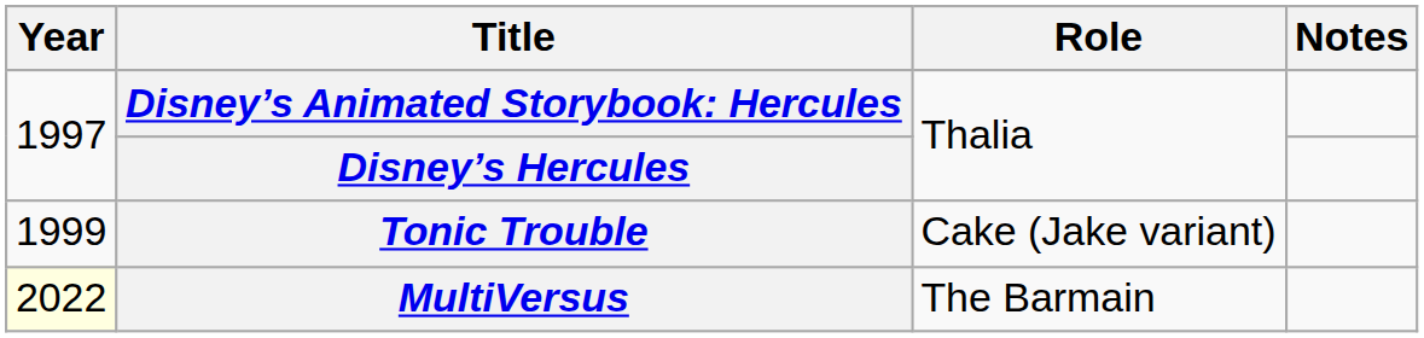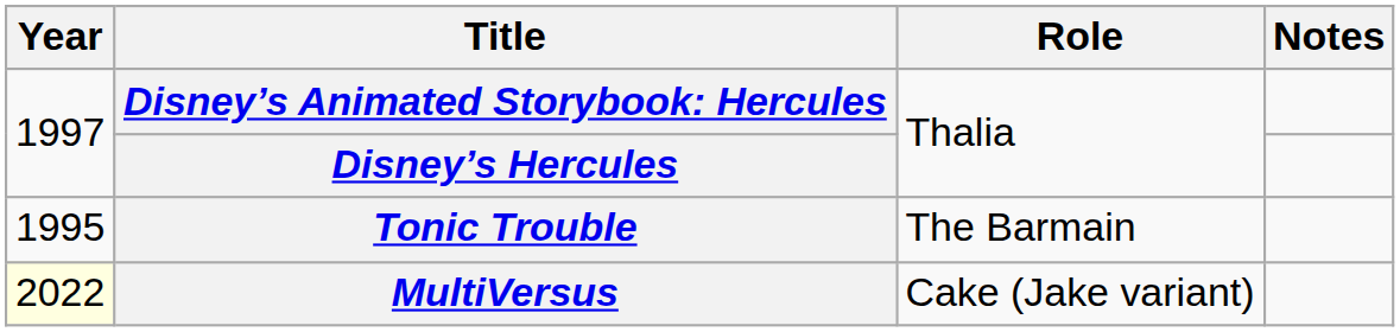 <table class="wikitable plainrowheaders sortable">
 <tr>
 <th scope="col">Year</th>
 <th scope="col">Title</th>
 <th scope="col" class="unsortable">Role</th>
 <th scope="col" class="unsortable">Notes</th>
 </tr>
 <tr>
 <td rowspan=2>1997</td>
 <th scope="row"><em><a href='#'>Disney’s Animated Storybook: Hercules</a></em></th>
 <td rowspan=2>Thalia</td>
 <td></td>
 </tr>
 <tr>
 <th scope="row"><em><a href='#'>Disney’s Hercules</a></em></th>
 <td></td>
 </tr>
 <tr>
-<td>1999</td>
+<td>1995</td>
 <th scope="row"><em><a href='#'>Tonic Trouble</a></em></th>
-<td>Cake (Jake variant)</td>
+<td>The Barmain</td>
 <td></td>
 </tr>
 <tr>
 <td style="background: lightyellow;">2022</td>
 <th scope="row"><em><a href='#'>MultiVersus</a></em></th>
-<td>The Barmain</td>
+<td>Cake (Jake variant)</td>
 <td></td>
 </tr>
 </table>
